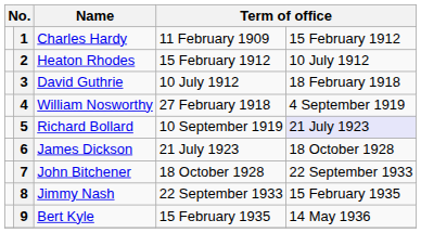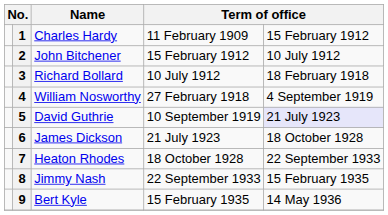 <table class="wikitable">
 <tr>
 <th colspan="2">No.</th>
 <th>Name</th>
 <th colspan="2">Term of office</th>
 </tr>
 <tr>
 <td bgcolor=></td>
 <th>1</th>
 <td><a href='#'>Charles Hardy</a></td>
 <td>11 February 1909</td>
 <td>15 February 1912</td>
 </tr>
 <tr>
 <td bgcolor=></td>
 <th>2</th>
-<td><a href='#'>Heaton Rhodes</a></td>
+<td><a href='#'>John Bitchener</a></td>
 <td>15 February 1912</td>
 <td>10 July 1912</td>
 </tr>
 <tr>
 <td bgcolor=></td>
 <th>3</th>
-<td><a href='#'>David Guthrie</a></td>
+<td><a href='#'>Richard Bollard</a></td>
 <td>10 July 1912</td>
 <td>18 February 1918</td>
 </tr>
 <tr>
 <td bgcolor=></td>
 <th>4</th>
 <td><a href='#'>William Nosworthy</a></td>
 <td>27 February 1918</td>
 <td>4 September 1919</td>
 </tr>
 <tr>
 <td bgcolor=></td>
 <th>5</th>
-<td><a href='#'>Richard Bollard</a></td>
+<td><a href='#'>David Guthrie</a></td>
 <td>10 September 1919</td>
 <td style="background: lavender;">21 July 1923</td>
 </tr>
 <tr>
 <td bgcolor=></td>
 <th>6</th>
 <td><a href='#'>James Dickson</a></td>
 <td>21 July 1923</td>
 <td>18 October 1928</td>
 </tr>
 <tr>
 <td bgcolor=></td>
 <th>7</th>
-<td><a href='#'>John Bitchener</a></td>
+<td><a href='#'>Heaton Rhodes</a></td>
 <td>18 October 1928</td>
 <td>22 September 1933</td>
 </tr>
 <tr>
 <td bgcolor=></td>
 <th>8</th>
 <td><a href='#'>Jimmy Nash</a></td>
 <td>22 September 1933</td>
 <td>15 February 1935</td>
 </tr>
 <tr>
 <td bgcolor=></td>
 <th>9</th>
 <td><a href='#'>Bert Kyle</a></td>
 <td>15 February 1935</td>
 <td>14 May 1936</td>
 </tr>
 <tr>
 </tr>
 </table>
